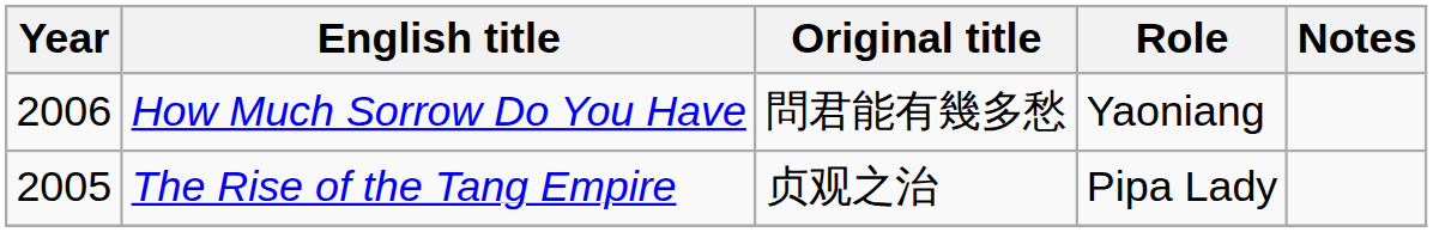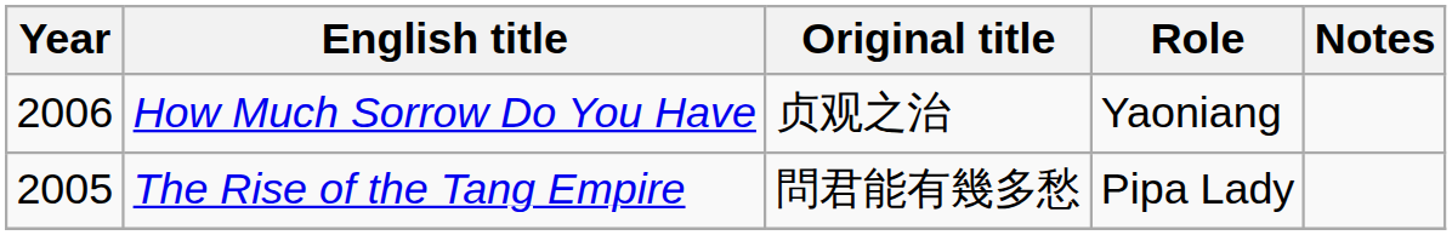 <table class="wikitable sortable">
 <tr>
 <th>Year</th>
 <th>English title</th>
 <th>Original title</th>
 <th>Role</th>
 <th class="unsortable">Notes</th>
 </tr>
 <tr>
 <td>2006</td>
 <td><em><a href='#'>How Much Sorrow Do You Have</a></em></td>
-<td>問君能有幾多愁</td>
+<td>贞观之治</td>
 <td>Yaoniang</td>
 <td></td>
 </tr>
 <tr>
 <td>2005</td>
 <td><em><a href='#'>The Rise of the Tang Empire</a></em></td>
-<td>贞观之治</td>
+<td>問君能有幾多愁</td>
 <td>Pipa Lady</td>
 <td></td>
 </tr>
 <tr>
 </tr>
 </table>
